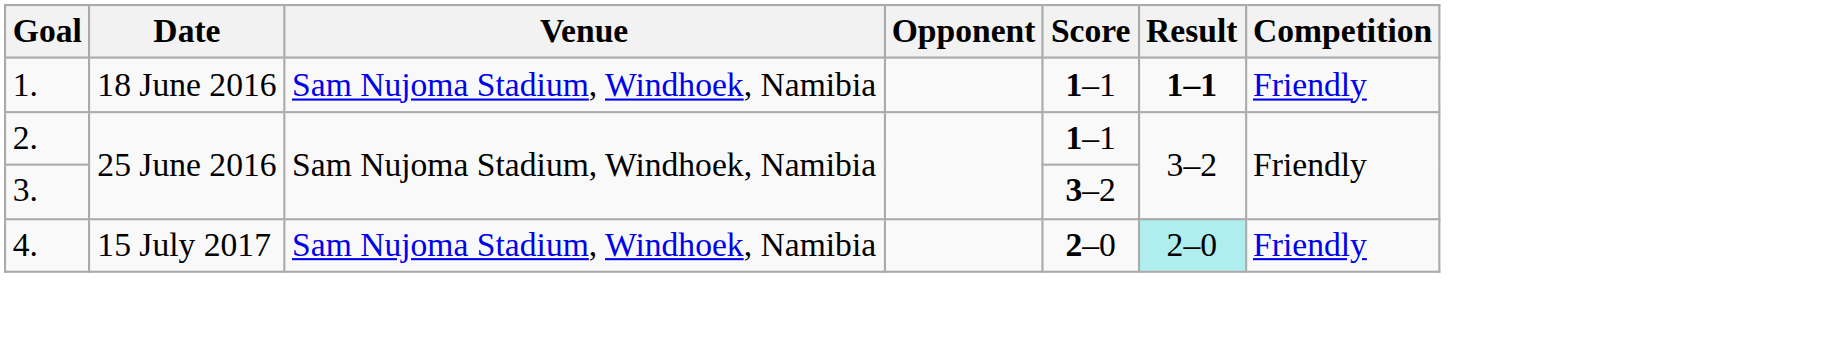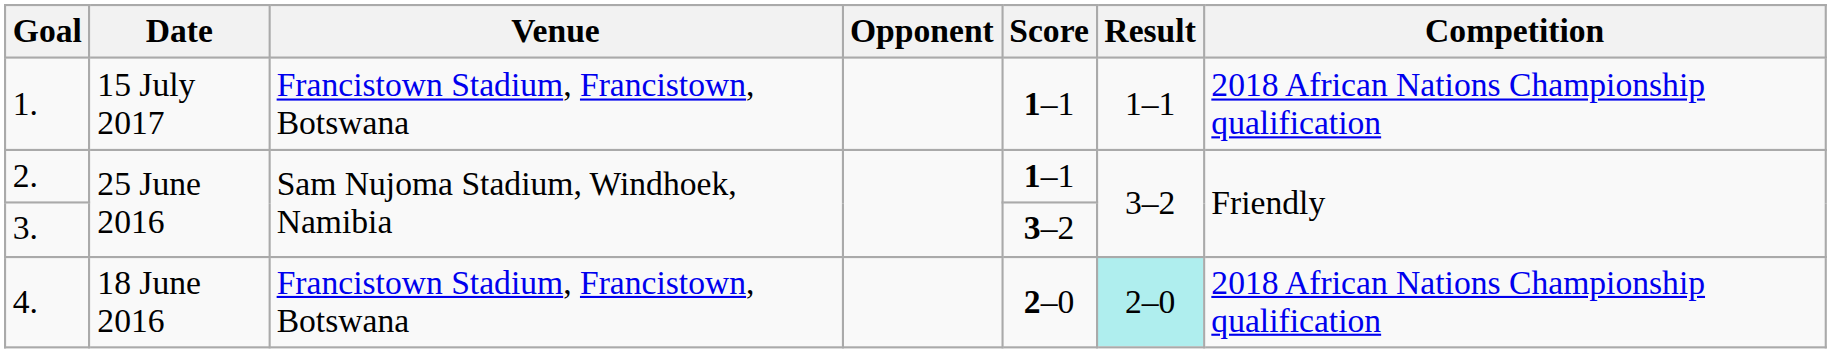 <table class="wikitable plainrowheaders sortable">
 <tr>
 <th>Goal</th>
 <th>Date</th>
 <th>Venue</th>
 <th>Opponent</th>
 <th>Score</th>
 <th>Result</th>
 <th>Competition</th>
 </tr>
 <tr>
 <td>1.</td>
-<td>18 June 2016</td>
-<td><a href='#'>Sam Nujoma Stadium</a>, <a href='#'>Windhoek</a>, Namibia</td>
+<td>15 July 2017</td>
+<td><a href='#'>Francistown Stadium</a>, <a href='#'>Francistown</a>, Botswana</td>
 <td></td>
 <td align=center><strong>1</strong>–1</td>
-<td align=center><strong>1–1</strong></td>
-<td><a href='#'>Friendly</a></td>
+<td align=center>1–1</td>
+<td><a href='#'>2018 African Nations Championship qualification</a></td>
 </tr>
 <tr>
 <td>2.</td>
 <td rowspan="2">25 June 2016</td>
 <td rowspan="2">Sam Nujoma Stadium, Windhoek, Namibia</td>
 <td rowspan="2"></td>
 <td align=center><strong>1</strong>–1</td>
 <td rowspan="2" style="text-align:center">3–2</td>
 <td rowspan="2">Friendly</td>
 </tr>
 <tr>
 <td>3.</td>
 <td align=center><strong>3</strong>–2</td>
 </tr>
 <tr>
 <td>4.</td>
-<td>15 July 2017</td>
-<td><a href='#'>Sam Nujoma Stadium</a>, <a href='#'>Windhoek</a>, Namibia</td>
+<td>18 June 2016</td>
+<td><a href='#'>Francistown Stadium</a>, <a href='#'>Francistown</a>, Botswana</td>
 <td></td>
 <td align=center><strong>2</strong>–0</td>
 <td align=center style="background: paleturquoise;">2–0</td>
-<td><a href='#'>Friendly</a></td>
+<td><a href='#'>2018 African Nations Championship qualification</a></td>
 </tr>
 </table>
